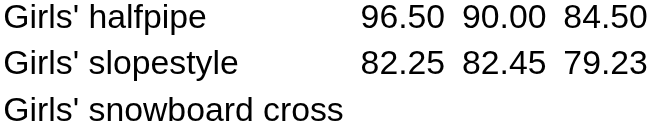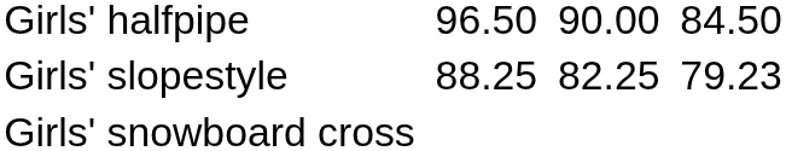 <table>
 <tr>
 <td>Girls' halfpipe<br></td>
 <td></td>
 <td>96.50</td>
 <td></td>
 <td>90.00</td>
 <td></td>
 <td>84.50</td>
 </tr>
 <tr>
 <td>Girls' slopestyle<br></td>
 <td></td>
+<td>88.25</td>
+<td></td>
 <td>82.25</td>
-<td></td>
-<td>82.45</td>
 <td></td>
 <td>79.23</td>
 </tr>
 <tr>
 <td>Girls' snowboard cross<br></td>
 <td colspan="2"></td>
 <td colspan="2"></td>
 <td colspan="2"></td>
 </tr>
 </table>
